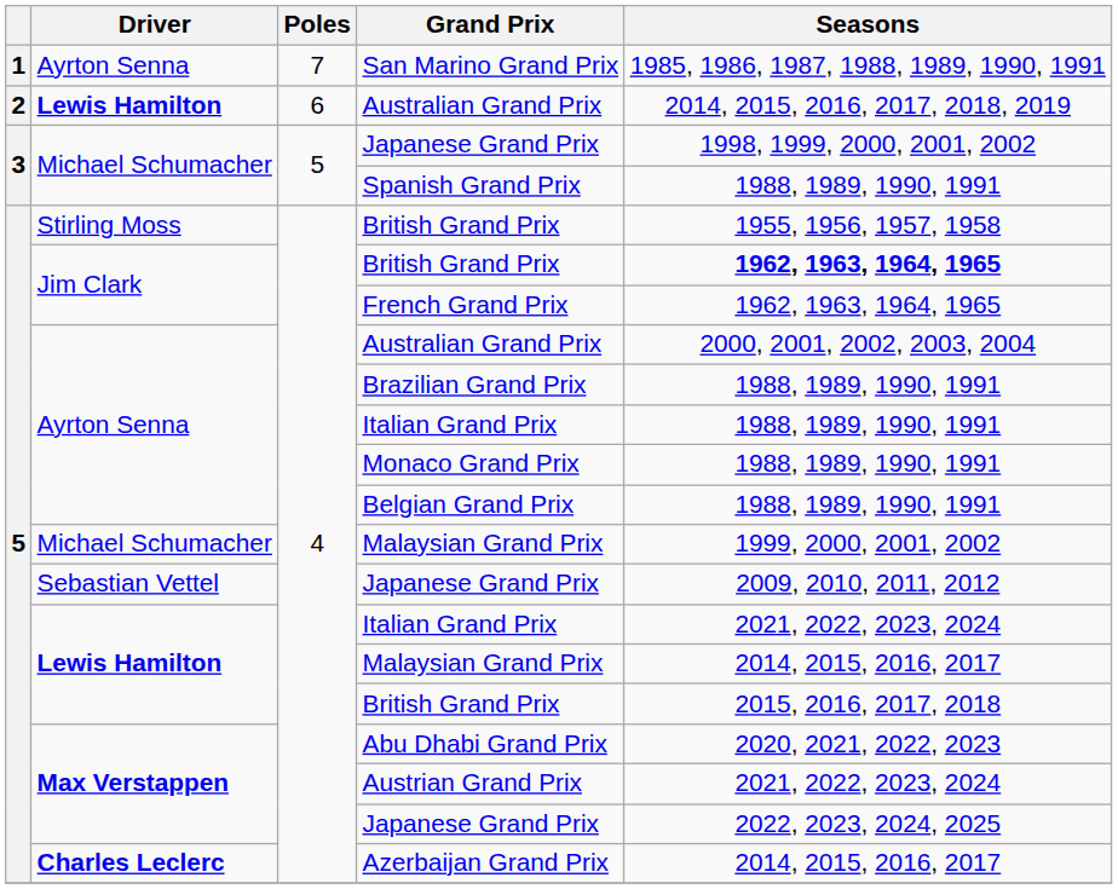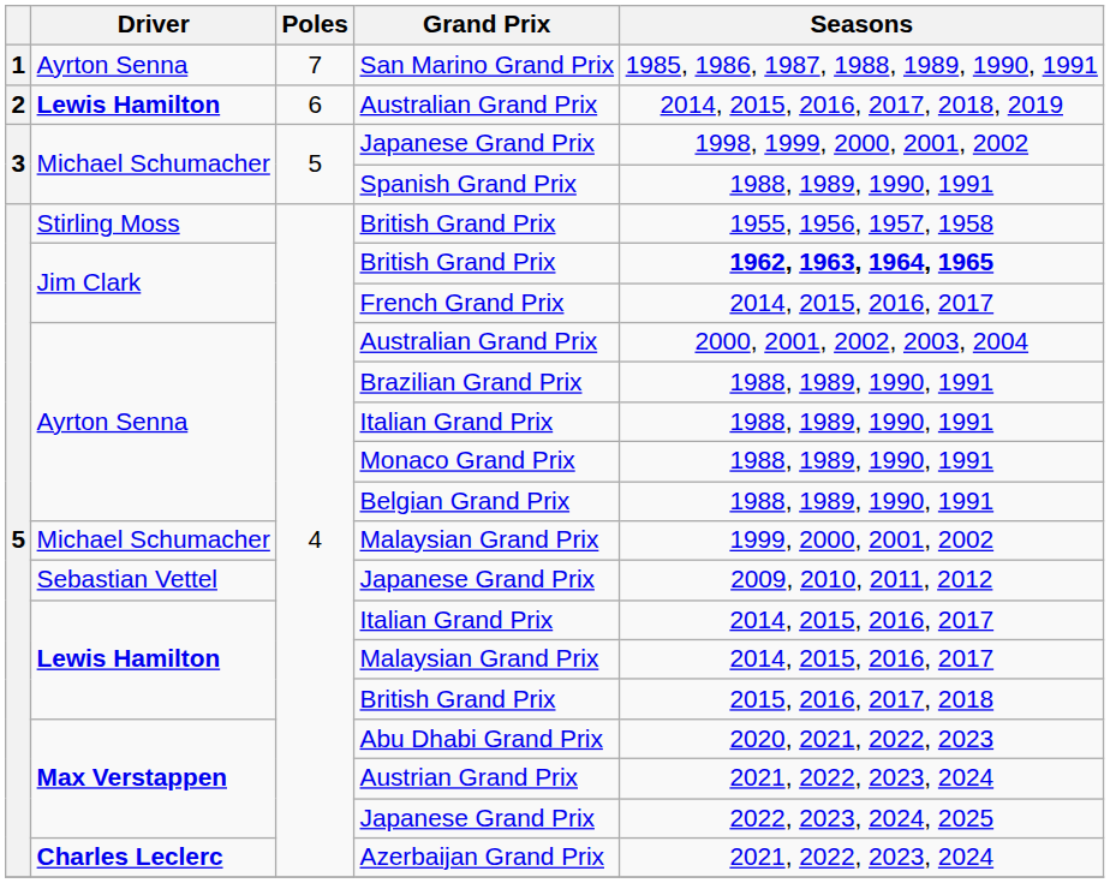 <table class="wikitable sortable">
 <tr>
 <th></th>
 <th>Driver</th>
 <th>Poles</th>
 <th>Grand Prix</th>
 <th class="unsortable">Seasons</th>
 </tr>
 <tr>
 <th>1</th>
 <td> <a href='#'>Ayrton Senna</a></td>
 <td align=center>7</td>
 <td><a href='#'>San Marino Grand Prix</a></td>
 <td align=center><a href='#'>1985</a>, <a href='#'>1986</a>, <a href='#'>1987</a>, <a href='#'>1988</a>, <a href='#'>1989</a>, <a href='#'>1990</a>, <a href='#'>1991</a></td>
 </tr>
 <tr>
 <th>2</th>
 <td> <strong><a href='#'>Lewis Hamilton</a></strong></td>
 <td align=center>6</td>
 <td><a href='#'>Australian Grand Prix</a></td>
 <td align=center><a href='#'>2014</a>, <a href='#'>2015</a>, <a href='#'>2016</a>, <a href='#'>2017</a>, <a href='#'>2018</a>, <a href='#'>2019</a></td>
 </tr>
 <tr>
 <th rowspan=2>3</th>
 <td rowspan=2> <a href='#'>Michael Schumacher</a></td>
 <td align=center rowspan=2>5</td>
 <td><a href='#'>Japanese Grand Prix</a></td>
 <td align=center><a href='#'>1998</a>, <a href='#'>1999</a>, <a href='#'>2000</a>, <a href='#'>2001</a>, <a href='#'>2002</a></td>
 </tr>
 <tr>
 <td><a href='#'>Spanish Grand Prix</a></td>
 <td align=center><a href='#'>1988</a>, <a href='#'>1989</a>, <a href='#'>1990</a>, <a href='#'>1991</a></td>
 </tr>
 <tr>
 <th rowspan="17">5</th>
 <td> <a href='#'>Stirling Moss</a></td>
 <td rowspan="17" align="center">4</td>
 <td><a href='#'>British Grand Prix</a></td>
 <td align=center><a href='#'>1955</a>, <a href='#'>1956</a>, <a href='#'>1957</a>, <a href='#'>1958</a></td>
 </tr>
 <tr>
 <td rowspan=2> <a href='#'>Jim Clark</a></td>
 <td><a href='#'>British Grand Prix</a></td>
 <td align=center><strong><a href='#'>1962</a>, <a href='#'>1963</a>, <a href='#'>1964</a>, <a href='#'>1965</a></strong></td>
 </tr>
 <tr>
 <td><a href='#'>French Grand Prix</a></td>
-<td align=center><a href='#'>1962</a>, <a href='#'>1963</a>, <a href='#'>1964</a>, <a href='#'>1965</a></td>
+<td align=center><a href='#'>2014</a>, <a href='#'>2015</a>, <a href='#'>2016</a>, <a href='#'>2017</a></td>
 </tr>
 <tr>
 <td rowspan=5> <a href='#'>Ayrton Senna</a></td>
 <td><a href='#'>Australian Grand Prix</a></td>
 <td align=center><a href='#'>2000</a>, <a href='#'>2001</a>, <a href='#'>2002</a>, <a href='#'>2003</a>, <a href='#'>2004</a></td>
 </tr>
 <tr>
 <td><a href='#'>Brazilian Grand Prix</a></td>
 <td align=center><a href='#'>1988</a>, <a href='#'>1989</a>, <a href='#'>1990</a>, <a href='#'>1991</a></td>
 </tr>
 <tr>
 <td><a href='#'>Italian Grand Prix</a></td>
 <td align=center><a href='#'>1988</a>, <a href='#'>1989</a>, <a href='#'>1990</a>, <a href='#'>1991</a></td>
 </tr>
 <tr>
 <td><a href='#'>Monaco Grand Prix</a></td>
 <td align=center><a href='#'>1988</a>, <a href='#'>1989</a>, <a href='#'>1990</a>, <a href='#'>1991</a></td>
 </tr>
 <tr>
 <td><a href='#'>Belgian Grand Prix</a></td>
 <td align=center><a href='#'>1988</a>, <a href='#'>1989</a>, <a href='#'>1990</a>, <a href='#'>1991</a></td>
 </tr>
 <tr>
 <td> <a href='#'>Michael Schumacher</a></td>
 <td><a href='#'>Malaysian Grand Prix</a></td>
 <td align=center><a href='#'>1999</a>, <a href='#'>2000</a>, <a href='#'>2001</a>, <a href='#'>2002</a></td>
 </tr>
 <tr>
 <td> <a href='#'>Sebastian Vettel</a></td>
 <td><a href='#'>Japanese Grand Prix</a></td>
 <td align=center><a href='#'>2009</a>, <a href='#'>2010</a>, <a href='#'>2011</a>, <a href='#'>2012</a></td>
 </tr>
 <tr>
 <td rowspan=3> <strong><a href='#'>Lewis Hamilton</a></strong></td>
 <td><a href='#'>Italian Grand Prix</a></td>
-<td align=center><a href='#'>2021</a>, <a href='#'>2022</a>, <a href='#'>2023</a>, <a href='#'>2024</a> </td>
+<td align=center><a href='#'>2014</a>, <a href='#'>2015</a>, <a href='#'>2016</a>, <a href='#'>2017</a></td>
 </tr>
 <tr>
 <td><a href='#'>Malaysian Grand Prix</a></td>
 <td align=center><a href='#'>2014</a>, <a href='#'>2015</a>, <a href='#'>2016</a>, <a href='#'>2017</a></td>
 </tr>
 <tr>
 <td><a href='#'>British Grand Prix</a></td>
 <td align=center><a href='#'>2015</a>, <a href='#'>2016</a>, <a href='#'>2017</a>, <a href='#'>2018</a></td>
 </tr>
 <tr>
 <td rowspan=3> <strong><a href='#'>Max Verstappen</a></strong></td>
 <td><a href='#'>Abu Dhabi Grand Prix</a></td>
 <td align=center><a href='#'>2020</a>, <a href='#'>2021</a>, <a href='#'>2022</a>, <a href='#'>2023</a></td>
 </tr>
 <tr>
 <td><a href='#'>Austrian Grand Prix</a></td>
 <td align=center><a href='#'>2021</a>, <a href='#'>2022</a>, <a href='#'>2023</a>, <a href='#'>2024</a> </td>
 </tr>
 <tr>
 <td><a href='#'>Japanese Grand Prix</a></td>
 <td align=center><a href='#'>2022</a>, <a href='#'>2023</a>, <a href='#'>2024</a>, <a href='#'>2025</a> </td>
 </tr>
 <tr>
 <td rowspan=1> <strong><a href='#'>Charles Leclerc</a></strong></td>
 <td><a href='#'>Azerbaijan Grand Prix</a></td>
-<td align=center><a href='#'>2014</a>, <a href='#'>2015</a>, <a href='#'>2016</a>, <a href='#'>2017</a></td>
+<td align=center><a href='#'>2021</a>, <a href='#'>2022</a>, <a href='#'>2023</a>, <a href='#'>2024</a> </td>
 </tr>
 <tr>
 </tr>
 </table>
